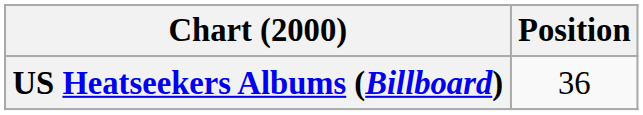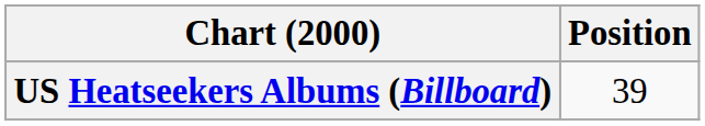 <table class="wikitable sortable plainrowheaders" style="text-align:center;">
 <tr>
 <th scope="col">Chart (2000)</th>
 <th scope="col">Position</th>
 </tr>
 <tr>
 <th scope="row">US <a href='#'>Heatseekers Albums</a> (<em><a href='#'>Billboard</a></em>)</th>
-<td>36</td>
+<td>39</td>
 </tr>
 </table>
